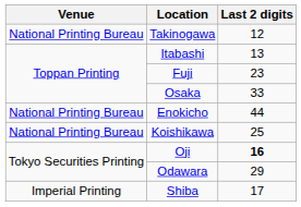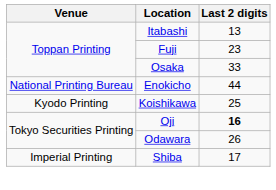 <table class="wikitable sortable" style="margin:1em auto;">
 <tr>
 <th>Venue</th>
 <th>Location</th>
 <th>Last 2 digits</th>
-</tr>
-<tr>
-<td align="center"><a href='#'>National Printing Bureau</a></td>
-<td align="center"><a href='#'>Takinogawa</a></td>
-<td align="center">12</td>
 </tr>
 <tr>
 <td rowspan=3 align="center"><a href='#'>Toppan Printing</a></td>
 <td align="center"><a href='#'>Itabashi</a></td>
 <td align="center">13</td>
 </tr>
 <tr>
 <td align="center"><a href='#'>Fuji</a></td>
 <td align="center">23</td>
 </tr>
 <tr>
 <td align="center"><a href='#'>Osaka</a></td>
 <td align="center">33</td>
 </tr>
 <tr>
 <td align="center"><a href='#'>National Printing Bureau</a></td>
 <td align="center"><a href='#'>Enokicho</a></td>
 <td align="center">44</td>
 </tr>
 <tr>
-<td align="center"><a href='#'>National Printing Bureau</a></td>
+<td align="center">Kyodo Printing</td>
 <td align="center"><a href='#'>Koishikawa</a></td>
 <td align="center">25</td>
 </tr>
 <tr>
 <td rowspan=2 align="center">Tokyo Securities Printing</td>
 <td align="center"><a href='#'>Oji</a></td>
 <td align="center"><strong>16</strong></td>
 </tr>
 <tr>
 <td align="center"><a href='#'>Odawara</a></td>
-<td align="center">29</td>
+<td align="center">26</td>
 </tr>
 <tr>
 <td align="center">Imperial Printing</td>
 <td align="center"><a href='#'>Shiba</a></td>
 <td align="center">17</td>
 </tr>
 </table>
